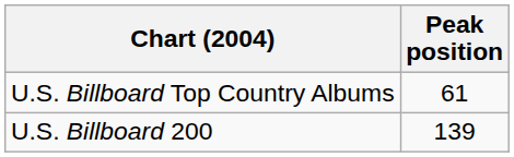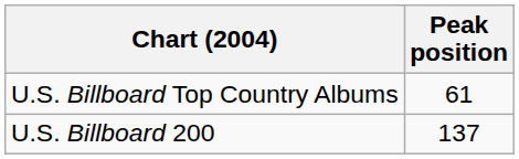 <table class="wikitable">
 <tr>
 <th>Chart (2004)</th>
 <th>Peak<br>position</th>
 </tr>
 <tr>
 <td>U.S. <em>Billboard</em> Top Country Albums</td>
 <td align="center">61</td>
 </tr>
 <tr>
 <td>U.S. <em>Billboard</em> 200</td>
-<td align="center">139</td>
+<td align="center">137</td>
 </tr>
 </table>
